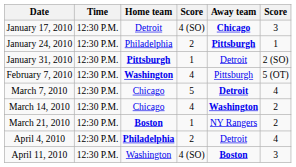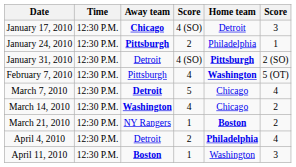 <table class="wikitable sortable" style="font-size: 95%;text-align: center;">
 <tr>
 <th>Date</th>
 <th>Time</th>
+<th>Away team</th>
+<th>Score</th>
 <th>Home team</th>
-<th>Score</th>
-<th>Away team</th>
 <th>Score</th>
 </tr>
 <tr>
 <td>January 17, 2010</td>
 <td>12:30 P.M.</td>
+<td><strong><a href='#'>Chicago</a></strong></td>
+<td>4 (SO)</td>
 <td><a href='#'>Detroit</a></td>
-<td>4 (SO)</td>
-<td><strong><a href='#'>Chicago</a></strong></td>
 <td>3</td>
 </tr>
 <tr>
 <td>January 24, 2010</td>
 <td>12:30 P.M.</td>
+<td><strong><a href='#'>Pittsburgh</a></strong></td>
+<td>2</td>
 <td><a href='#'>Philadelphia</a></td>
-<td>2</td>
-<td><strong><a href='#'>Pittsburgh</a></strong></td>
 <td>1</td>
 </tr>
 <tr>
 <td>January 31, 2010</td>
 <td>12:30 P.M.</td>
+<td><a href='#'>Detroit</a></td>
+<td>4 (SO)</td>
 <td><strong><a href='#'>Pittsburgh</a></strong></td>
-<td>1</td>
-<td><a href='#'>Detroit</a></td>
 <td>2 (SO)</td>
 </tr>
 <tr>
 <td>February 7, 2010</td>
 <td>12:30 P.M.</td>
+<td><a href='#'>Pittsburgh</a></td>
+<td>4</td>
 <td><strong><a href='#'>Washington</a></strong></td>
-<td>4</td>
-<td><a href='#'>Pittsburgh</a></td>
 <td>5 (OT)</td>
 </tr>
 <tr>
 <td>March 7, 2010</td>
 <td>12:30 P.M.</td>
+<td><strong><a href='#'>Detroit</a></strong></td>
+<td>5</td>
 <td><a href='#'>Chicago</a></td>
-<td>5</td>
-<td><strong><a href='#'>Detroit</a></strong></td>
 <td>4</td>
 </tr>
 <tr>
 <td>March 14, 2010</td>
 <td>12:30 P.M.</td>
+<td><strong><a href='#'>Washington</a></strong></td>
+<td>4</td>
 <td><a href='#'>Chicago</a></td>
-<td>4</td>
-<td><strong><a href='#'>Washington</a></strong></td>
 <td>2</td>
 </tr>
 <tr>
 <td>March 21, 2010</td>
 <td>12:30 P.M.</td>
+<td><a href='#'>NY Rangers</a></td>
+<td>1</td>
 <td><strong><a href='#'>Boston</a></strong></td>
-<td>1</td>
-<td><a href='#'>NY Rangers</a></td>
 <td>2</td>
 </tr>
 <tr>
 <td>April 4, 2010</td>
 <td>12:30 P.M.</td>
+<td><a href='#'>Detroit</a></td>
+<td>2</td>
 <td><strong><a href='#'>Philadelphia</a></strong></td>
-<td>2</td>
-<td><a href='#'>Detroit</a></td>
 <td>4</td>
 </tr>
 <tr>
 <td>April 11, 2010</td>
 <td>12:30 P.M.</td>
+<td><strong><a href='#'>Boston</a></strong></td>
+<td>1</td>
 <td><a href='#'>Washington</a></td>
-<td>4 (SO)</td>
-<td><strong><a href='#'>Boston</a></strong></td>
 <td>3</td>
 </tr>
 </table>
